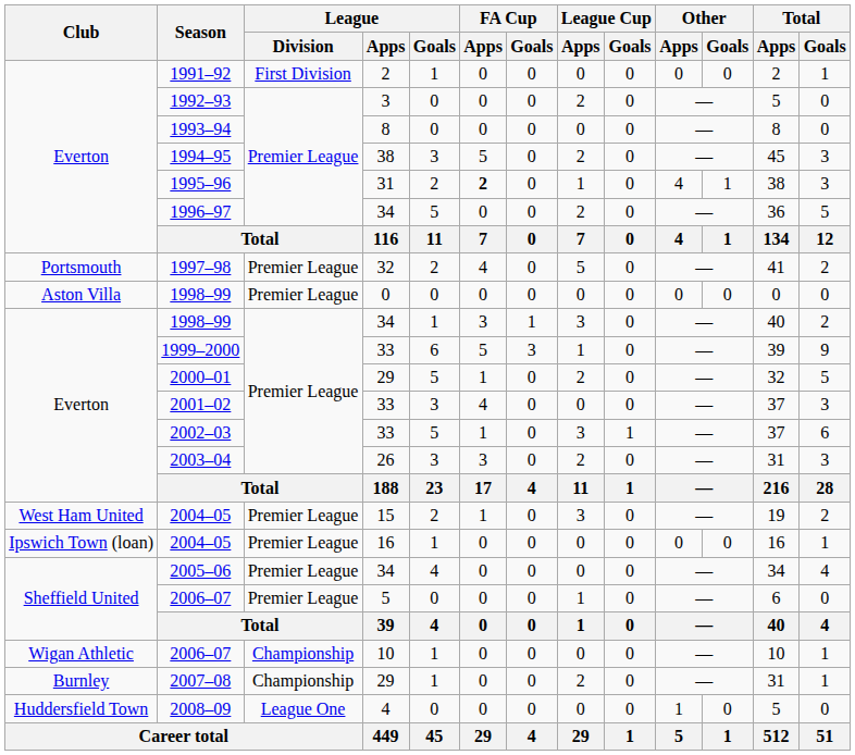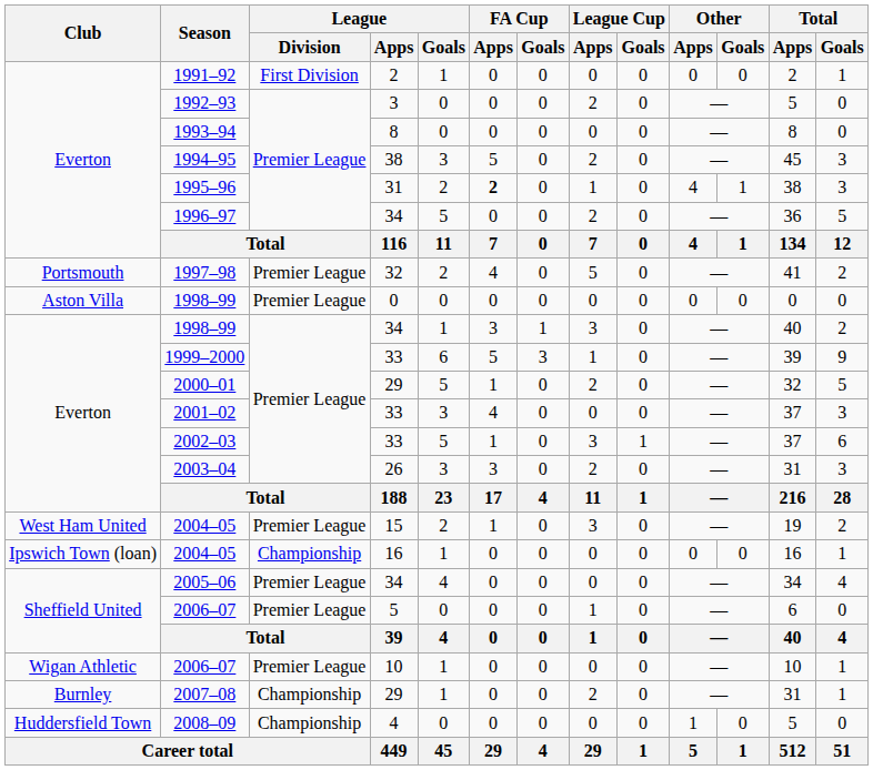 <table class="wikitable" style="text-align:center">
 <tr>
 <th rowspan="2">Club</th>
 <th rowspan="2">Season</th>
 <th colspan="3">League</th>
 <th colspan="2">FA Cup</th>
 <th colspan="2">League Cup</th>
 <th colspan="2">Other</th>
 <th colspan="2">Total</th>
 </tr>
 <tr>
 <th>Division</th>
 <th>Apps</th>
 <th>Goals</th>
 <th>Apps</th>
 <th>Goals</th>
 <th>Apps</th>
 <th>Goals</th>
 <th>Apps</th>
 <th>Goals</th>
 <th>Apps</th>
 <th>Goals</th>
 </tr>
 <tr>
 <td rowspan="7"><a href='#'>Everton</a></td>
 <td><a href='#'>1991–92</a></td>
 <td><a href='#'>First Division</a></td>
 <td>2</td>
 <td>1</td>
 <td>0</td>
 <td>0</td>
 <td>0</td>
 <td>0</td>
 <td>0</td>
 <td>0</td>
 <td>2</td>
 <td>1</td>
 </tr>
 <tr>
 <td><a href='#'>1992–93</a></td>
 <td rowspan="5"><a href='#'>Premier League</a></td>
 <td>3</td>
 <td>0</td>
 <td>0</td>
 <td>0</td>
 <td>2</td>
 <td>0</td>
 <td colspan="2">—</td>
 <td>5</td>
 <td>0</td>
 </tr>
 <tr>
 <td><a href='#'>1993–94</a></td>
 <td>8</td>
 <td>0</td>
 <td>0</td>
 <td>0</td>
 <td>0</td>
 <td>0</td>
 <td colspan="2">—</td>
 <td>8</td>
 <td>0</td>
 </tr>
 <tr>
 <td><a href='#'>1994–95</a></td>
 <td>38</td>
 <td>3</td>
 <td>5</td>
 <td>0</td>
 <td>2</td>
 <td>0</td>
 <td colspan="2">—</td>
 <td>45</td>
 <td>3</td>
 </tr>
 <tr>
 <td><a href='#'>1995–96</a></td>
 <td>31</td>
 <td>2</td>
 <td><strong>2</strong></td>
 <td>0</td>
 <td>1</td>
 <td>0</td>
 <td>4</td>
 <td>1</td>
 <td>38</td>
 <td>3</td>
 </tr>
 <tr>
 <td><a href='#'>1996–97</a></td>
 <td>34</td>
 <td>5</td>
 <td>0</td>
 <td>0</td>
 <td>2</td>
 <td>0</td>
 <td colspan="2">—</td>
 <td>36</td>
 <td>5</td>
 </tr>
 <tr>
 <th colspan="2">Total</th>
 <th>116</th>
 <th>11</th>
 <th>7</th>
 <th>0</th>
 <th>7</th>
 <th>0</th>
 <th>4</th>
 <th>1</th>
 <th>134</th>
 <th>12</th>
 </tr>
 <tr>
 <td><a href='#'>Portsmouth</a></td>
 <td><a href='#'>1997–98</a></td>
 <td>Premier League</td>
 <td>32</td>
 <td>2</td>
 <td>4</td>
 <td>0</td>
 <td>5</td>
 <td>0</td>
 <td colspan="2">—</td>
 <td>41</td>
 <td>2</td>
 </tr>
 <tr>
 <td><a href='#'>Aston Villa</a></td>
 <td><a href='#'>1998–99</a></td>
 <td>Premier League</td>
 <td>0</td>
 <td>0</td>
 <td>0</td>
 <td>0</td>
 <td>0</td>
 <td>0</td>
 <td>0</td>
 <td>0</td>
 <td>0</td>
 <td>0</td>
 </tr>
 <tr>
 <td rowspan="7">Everton</td>
 <td><a href='#'>1998–99</a></td>
 <td rowspan="6">Premier League</td>
 <td>34</td>
 <td>1</td>
 <td>3</td>
 <td>1</td>
 <td>3</td>
 <td>0</td>
 <td colspan="2">—</td>
 <td>40</td>
 <td>2</td>
 </tr>
 <tr>
 <td><a href='#'>1999–2000</a></td>
 <td>33</td>
 <td>6</td>
 <td>5</td>
 <td>3</td>
 <td>1</td>
 <td>0</td>
 <td colspan="2">—</td>
 <td>39</td>
 <td>9</td>
 </tr>
 <tr>
 <td><a href='#'>2000–01</a></td>
 <td>29</td>
 <td>5</td>
 <td>1</td>
 <td>0</td>
 <td>2</td>
 <td>0</td>
 <td colspan="2">—</td>
 <td>32</td>
 <td>5</td>
 </tr>
 <tr>
 <td><a href='#'>2001–02</a></td>
 <td>33</td>
 <td>3</td>
 <td>4</td>
 <td>0</td>
 <td>0</td>
 <td>0</td>
 <td colspan="2">—</td>
 <td>37</td>
 <td>3</td>
 </tr>
 <tr>
 <td><a href='#'>2002–03</a></td>
 <td>33</td>
 <td>5</td>
 <td>1</td>
 <td>0</td>
 <td>3</td>
 <td>1</td>
 <td colspan="2">—</td>
 <td>37</td>
 <td>6</td>
 </tr>
 <tr>
 <td><a href='#'>2003–04</a></td>
 <td>26</td>
 <td>3</td>
 <td>3</td>
 <td>0</td>
 <td>2</td>
 <td>0</td>
 <td colspan="2">—</td>
 <td>31</td>
 <td>3</td>
 </tr>
 <tr>
 <th colspan="2">Total</th>
 <th>188</th>
 <th>23</th>
 <th>17</th>
 <th>4</th>
 <th>11</th>
 <th>1</th>
 <th colspan="2">—</th>
 <th>216</th>
 <th>28</th>
 </tr>
 <tr>
 <td><a href='#'>West Ham United</a></td>
 <td><a href='#'>2004–05</a></td>
 <td>Premier League</td>
 <td>15</td>
 <td>2</td>
 <td>1</td>
 <td>0</td>
 <td>3</td>
 <td>0</td>
 <td colspan="2">—</td>
 <td>19</td>
 <td>2</td>
 </tr>
 <tr>
 <td><a href='#'>Ipswich Town</a> (loan)</td>
 <td><a href='#'>2004–05</a></td>
-<td>Premier League</td>
+<td><a href='#'>Championship</a></td>
 <td>16</td>
 <td>1</td>
 <td>0</td>
 <td>0</td>
 <td>0</td>
 <td>0</td>
 <td>0</td>
 <td>0</td>
 <td>16</td>
 <td>1</td>
 </tr>
 <tr>
 <td rowspan="3"><a href='#'>Sheffield United</a></td>
 <td><a href='#'>2005–06</a></td>
 <td>Premier League</td>
 <td>34</td>
 <td>4</td>
 <td>0</td>
 <td>0</td>
 <td>0</td>
 <td>0</td>
 <td colspan="2">—</td>
 <td>34</td>
 <td>4</td>
 </tr>
 <tr>
 <td><a href='#'>2006–07</a></td>
 <td>Premier League</td>
 <td>5</td>
 <td>0</td>
 <td>0</td>
 <td>0</td>
 <td>1</td>
 <td>0</td>
 <td colspan="2">—</td>
 <td>6</td>
 <td>0</td>
 </tr>
 <tr>
 <th colspan="2">Total</th>
 <th>39</th>
 <th>4</th>
 <th>0</th>
 <th>0</th>
 <th>1</th>
 <th>0</th>
 <th colspan="2">—</th>
 <th>40</th>
 <th>4</th>
 </tr>
 <tr>
 <td><a href='#'>Wigan Athletic</a></td>
 <td><a href='#'>2006–07</a></td>
-<td><a href='#'>Championship</a></td>
+<td>Premier League</td>
 <td>10</td>
 <td>1</td>
 <td>0</td>
 <td>0</td>
 <td>0</td>
 <td>0</td>
 <td colspan="2">—</td>
 <td>10</td>
 <td>1</td>
 </tr>
 <tr>
 <td><a href='#'>Burnley</a></td>
 <td><a href='#'>2007–08</a></td>
 <td>Championship</td>
 <td>29</td>
 <td>1</td>
 <td>0</td>
 <td>0</td>
 <td>2</td>
 <td>0</td>
 <td colspan="2">—</td>
 <td>31</td>
 <td>1</td>
 </tr>
 <tr>
 <td><a href='#'>Huddersfield Town</a></td>
 <td><a href='#'>2008–09</a></td>
-<td><a href='#'>League One</a></td>
+<td>Championship</td>
 <td>4</td>
 <td>0</td>
 <td>0</td>
 <td>0</td>
 <td>0</td>
 <td>0</td>
 <td>1</td>
 <td>0</td>
 <td>5</td>
 <td>0</td>
 </tr>
 <tr>
 <th colspan="3">Career total</th>
 <th>449</th>
 <th>45</th>
 <th>29</th>
 <th>4</th>
 <th>29</th>
 <th>1</th>
 <th>5</th>
 <th>1</th>
 <th>512</th>
 <th>51</th>
 </tr>
 </table>
